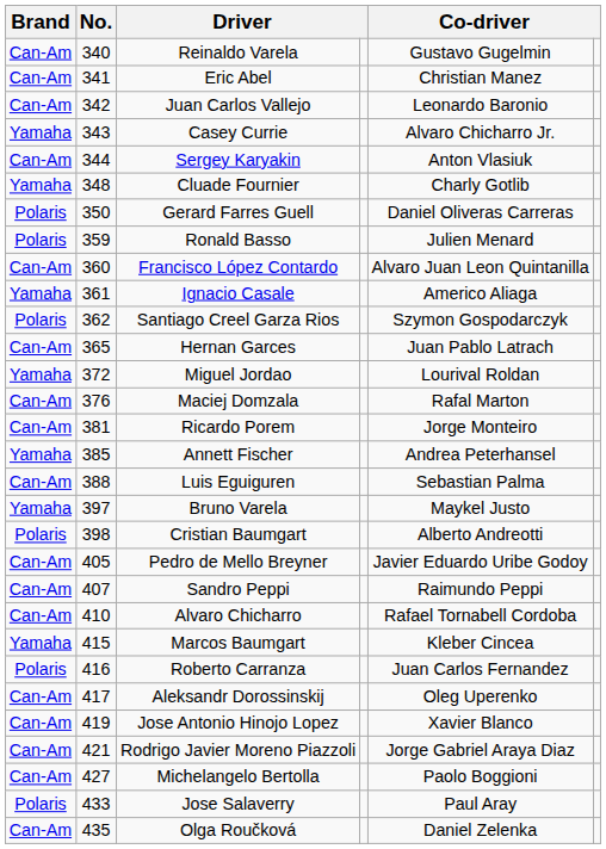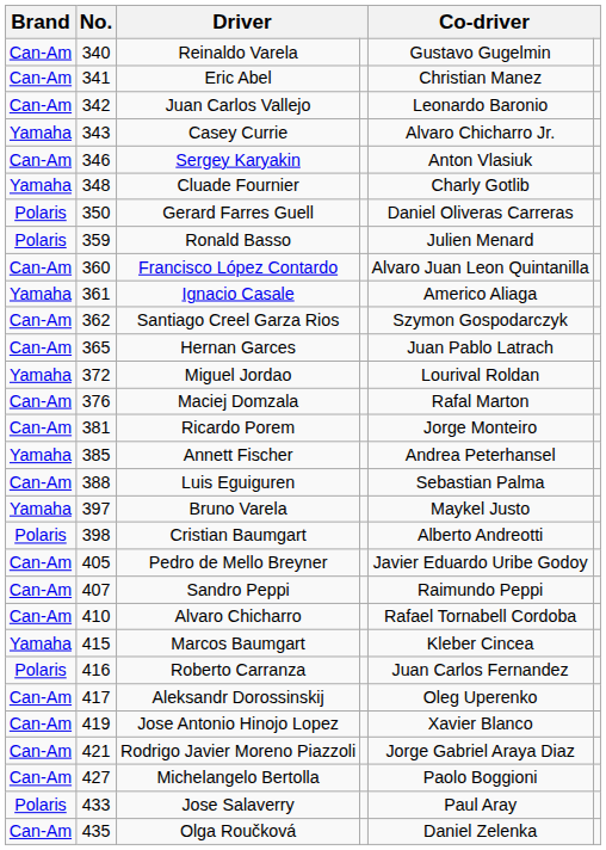 <table class="wikitable sortable" style="font-size:90%;">
 <tr>
 <th><big>Brand</big></th>
 <th><big>No.</big></th>
 <th colspan=2><big>Driver</big></th>
 <th colspan=2><big>Co-driver</big></th>
 </tr>
 <tr>
 <td align=center><a href='#'>Can-Am</a></td>
 <td align=center>340</td>
 <td align=center>Reinaldo Varela</td>
 <td></td>
 <td align=center>Gustavo Gugelmin</td>
 <td></td>
 </tr>
 <tr>
 <td align=center><a href='#'>Can-Am</a></td>
 <td align=center>341</td>
 <td align=center>Eric Abel</td>
 <td></td>
 <td align=center>Christian Manez</td>
 <td></td>
 </tr>
 <tr>
 <td align=center><a href='#'>Can-Am</a></td>
 <td align=center>342</td>
 <td align=center>Juan Carlos Vallejo</td>
 <td></td>
 <td align=center>Leonardo Baronio</td>
 <td></td>
 </tr>
 <tr>
 <td align=center><a href='#'>Yamaha</a></td>
 <td align=center>343</td>
 <td align=center>Casey Currie</td>
 <td></td>
 <td align=center>Alvaro Chicharro Jr.</td>
 <td></td>
 </tr>
 <tr>
 <td align=center><a href='#'>Can-Am</a></td>
-<td align=center>344</td>
+<td align=center>346</td>
 <td align=center><a href='#'>Sergey Karyakin</a></td>
 <td></td>
 <td align=center>Anton Vlasiuk</td>
 <td></td>
 </tr>
 <tr>
 <td align=center><a href='#'>Yamaha</a></td>
 <td align=center>348</td>
 <td align=center>Cluade Fournier</td>
 <td></td>
 <td align=center>Charly Gotlib</td>
 <td></td>
 </tr>
 <tr>
 <td align=center><a href='#'>Polaris</a></td>
 <td align=center>350</td>
 <td align=center>Gerard Farres Guell</td>
 <td></td>
 <td align=center>Daniel Oliveras Carreras</td>
 <td></td>
 </tr>
 <tr>
 <td align=center><a href='#'>Polaris</a></td>
 <td align=center>359</td>
 <td align=center>Ronald Basso</td>
 <td></td>
 <td align=center>Julien Menard</td>
 <td></td>
 </tr>
 <tr>
 <td align=center><a href='#'>Can-Am</a></td>
 <td align=center>360</td>
 <td align=center><a href='#'>Francisco López Contardo</a></td>
 <td></td>
 <td align=center>Alvaro Juan Leon Quintanilla</td>
 <td></td>
 </tr>
 <tr>
 <td align=center><a href='#'>Yamaha</a></td>
 <td align=center>361</td>
 <td align=center><a href='#'>Ignacio Casale</a></td>
 <td></td>
 <td align=center>Americo Aliaga</td>
 <td></td>
 </tr>
 <tr>
-<td align=center><a href='#'>Polaris</a></td>
+<td align=center><a href='#'>Can-Am</a></td>
 <td align=center>362</td>
 <td align=center>Santiago Creel Garza Rios</td>
 <td></td>
 <td align=center>Szymon Gospodarczyk</td>
 <td></td>
 </tr>
 <tr>
 <td align=center><a href='#'>Can-Am</a></td>
 <td align=center>365</td>
 <td align=center>Hernan Garces</td>
 <td></td>
 <td align=center>Juan Pablo Latrach</td>
 <td></td>
 </tr>
 <tr>
 <td align=center><a href='#'>Yamaha</a></td>
 <td align=center>372</td>
 <td align=center>Miguel Jordao</td>
 <td></td>
 <td align=center>Lourival Roldan</td>
 <td></td>
 </tr>
 <tr>
 <td align=center><a href='#'>Can-Am</a></td>
 <td align=center>376</td>
 <td align=center>Maciej Domzala</td>
 <td></td>
 <td align=center>Rafal Marton</td>
 <td></td>
 </tr>
 <tr>
 <td align=center><a href='#'>Can-Am</a></td>
 <td align=center>381</td>
 <td align=center>Ricardo Porem</td>
 <td></td>
 <td align=center>Jorge Monteiro</td>
 <td></td>
 </tr>
 <tr>
 <td align=center><a href='#'>Yamaha</a></td>
 <td align=center>385</td>
 <td align=center>Annett Fischer</td>
 <td></td>
 <td align=center>Andrea Peterhansel</td>
 <td></td>
 </tr>
 <tr>
 <td align=center><a href='#'>Can-Am</a></td>
 <td align=center>388</td>
 <td align=center>Luis Eguiguren</td>
 <td></td>
 <td align=center>Sebastian Palma</td>
 <td></td>
 </tr>
 <tr>
 <td align=center><a href='#'>Yamaha</a></td>
 <td align=center>397</td>
 <td align=center>Bruno Varela</td>
 <td></td>
 <td align=center>Maykel Justo</td>
 <td></td>
 </tr>
 <tr>
 <td align=center><a href='#'>Polaris</a></td>
 <td align=center>398</td>
 <td align=center>Cristian Baumgart</td>
 <td></td>
 <td align=center>Alberto Andreotti</td>
 <td></td>
 </tr>
 <tr>
 <td align=center><a href='#'>Can-Am</a></td>
 <td align=center>405</td>
 <td align=center>Pedro de Mello Breyner</td>
 <td></td>
 <td align=center>Javier Eduardo Uribe Godoy</td>
 <td></td>
 </tr>
 <tr>
 <td align=center><a href='#'>Can-Am</a></td>
 <td align=center>407</td>
 <td align=center>Sandro Peppi</td>
 <td></td>
 <td align=center>Raimundo Peppi</td>
 <td></td>
 </tr>
 <tr>
 <td align=center><a href='#'>Can-Am</a></td>
 <td align=center>410</td>
 <td align=center>Alvaro Chicharro</td>
 <td></td>
 <td align=center>Rafael Tornabell Cordoba</td>
 <td></td>
 </tr>
 <tr>
 <td align=center><a href='#'>Yamaha</a></td>
 <td align=center>415</td>
 <td align=center>Marcos Baumgart</td>
 <td></td>
 <td align=center>Kleber Cincea</td>
 <td></td>
 </tr>
 <tr>
 <td align=center><a href='#'>Polaris</a></td>
 <td align=center>416</td>
 <td align=center>Roberto Carranza</td>
 <td></td>
 <td align=center>Juan Carlos Fernandez</td>
 <td></td>
 </tr>
 <tr>
 <td align=center><a href='#'>Can-Am</a></td>
 <td align=center>417</td>
 <td align=center>Aleksandr Dorossinskij</td>
 <td></td>
 <td align=center>Oleg Uperenko</td>
 <td></td>
 </tr>
 <tr>
 <td align=center><a href='#'>Can-Am</a></td>
 <td align=center>419</td>
 <td align=center>Jose Antonio Hinojo Lopez</td>
 <td></td>
 <td align=center>Xavier Blanco</td>
 <td></td>
 </tr>
 <tr>
 <td align=center><a href='#'>Can-Am</a></td>
 <td align=center>421</td>
 <td align=center>Rodrigo Javier Moreno Piazzoli</td>
 <td></td>
 <td align=center>Jorge Gabriel Araya Diaz</td>
 <td></td>
 </tr>
 <tr>
 <td align=center><a href='#'>Can-Am</a></td>
 <td align=center>427</td>
 <td align=center>Michelangelo Bertolla</td>
 <td></td>
 <td align=center>Paolo Boggioni</td>
 <td></td>
 </tr>
 <tr>
 <td align=center><a href='#'>Polaris</a></td>
 <td align=center>433</td>
 <td align=center>Jose Salaverry</td>
 <td></td>
 <td align=center>Paul Aray</td>
 <td></td>
 </tr>
 <tr>
 <td align=center><a href='#'>Can-Am</a></td>
 <td align=center>435</td>
 <td align=center>Olga Roučková</td>
 <td></td>
 <td align=center>Daniel Zelenka</td>
 <td></td>
 </tr>
 </table>
